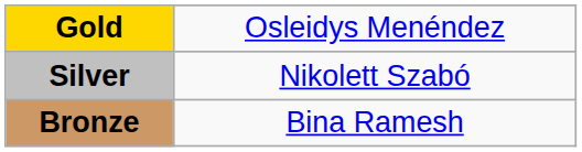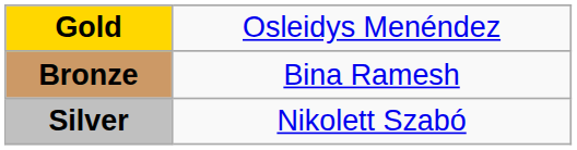 <table class="wikitable" style="text-align:center; " width="35%">
 <tr>
 <td bgcolor="gold"><strong>Gold</strong></td>
 <td><a href='#'>Osleidys Menéndez</a><br>  <small><em></em></small></td>
 </tr>
 <tr>
+<td bgcolor="CC9966"><strong>Bronze</strong></td>
+<td><a href='#'>Bina Ramesh</a><br>  <small><em></em></small></td>
+</tr>
+<tr>
 <td bgcolor="silver"><strong>Silver</strong></td>
 <td><a href='#'>Nikolett Szabó</a><br>  <small><em></em></small></td>
 </tr>
-<tr>
-<td bgcolor="CC9966"><strong>Bronze</strong></td>
-<td><a href='#'>Bina Ramesh</a><br>  <small><em></em></small></td>
-</tr>
 </table>
